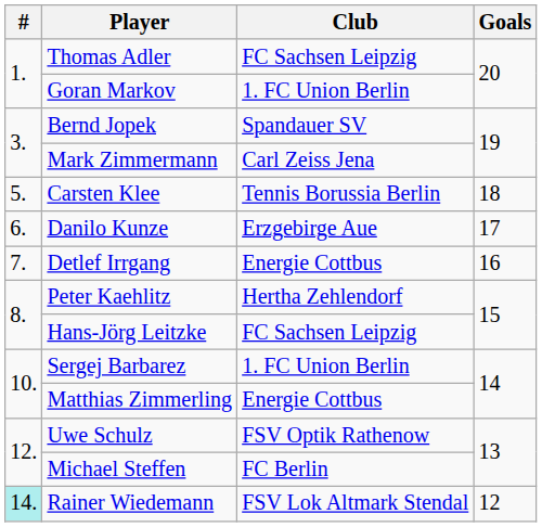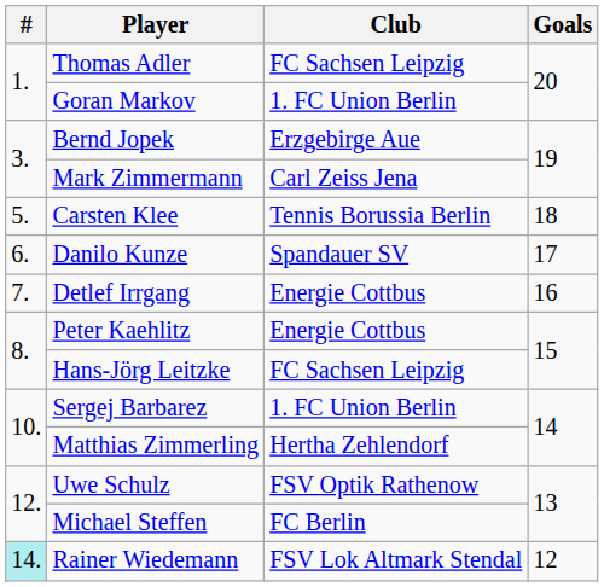 <table class="wikitable">
 <tr>
 <th>#</th>
 <th>Player</th>
 <th>Club</th>
 <th>Goals</th>
 </tr>
 <tr>
 <td rowspan="2">1.</td>
 <td> <a href='#'>Thomas Adler</a></td>
 <td><a href='#'>FC Sachsen Leipzig</a></td>
 <td rowspan="2">20</td>
 </tr>
 <tr>
 <td> <a href='#'>Goran Markov</a></td>
 <td><a href='#'>1. FC Union Berlin</a></td>
 </tr>
 <tr>
 <td rowspan="2">3.</td>
 <td> <a href='#'>Bernd Jopek</a></td>
-<td><a href='#'>Spandauer SV</a></td>
+<td><a href='#'>Erzgebirge Aue</a></td>
 <td rowspan="2">19</td>
 </tr>
 <tr>
 <td> <a href='#'>Mark Zimmermann</a></td>
 <td><a href='#'>Carl Zeiss Jena</a></td>
 </tr>
 <tr>
 <td>5.</td>
 <td> <a href='#'>Carsten Klee</a></td>
 <td><a href='#'>Tennis Borussia Berlin</a></td>
 <td>18</td>
 </tr>
 <tr>
 <td>6.</td>
 <td> <a href='#'>Danilo Kunze</a></td>
-<td><a href='#'>Erzgebirge Aue</a></td>
+<td><a href='#'>Spandauer SV</a></td>
 <td>17</td>
 </tr>
 <tr>
 <td>7.</td>
 <td> <a href='#'>Detlef Irrgang</a></td>
 <td><a href='#'>Energie Cottbus</a></td>
 <td>16</td>
 </tr>
 <tr>
 <td rowspan="2">8.</td>
 <td> <a href='#'>Peter Kaehlitz</a></td>
-<td><a href='#'>Hertha Zehlendorf</a></td>
+<td><a href='#'>Energie Cottbus</a></td>
 <td rowspan="2">15</td>
 </tr>
 <tr>
 <td> <a href='#'>Hans-Jörg Leitzke</a></td>
 <td><a href='#'>FC Sachsen Leipzig</a></td>
 </tr>
 <tr>
 <td rowspan="2">10.</td>
 <td> <a href='#'>Sergej Barbarez</a></td>
 <td><a href='#'>1. FC Union Berlin</a></td>
 <td rowspan="2">14</td>
 </tr>
 <tr>
 <td> <a href='#'>Matthias Zimmerling</a></td>
-<td><a href='#'>Energie Cottbus</a></td>
+<td><a href='#'>Hertha Zehlendorf</a></td>
 </tr>
 <tr>
 <td rowspan="2">12.</td>
 <td> <a href='#'>Uwe Schulz</a></td>
 <td><a href='#'>FSV Optik Rathenow</a></td>
 <td rowspan="2">13</td>
 </tr>
 <tr>
 <td> <a href='#'>Michael Steffen</a></td>
 <td><a href='#'>FC Berlin</a></td>
 </tr>
 <tr>
 <td style="background: paleturquoise;">14.</td>
 <td> <a href='#'>Rainer Wiedemann</a></td>
 <td><a href='#'>FSV Lok Altmark Stendal</a></td>
 <td>12</td>
 </tr>
 </table>
